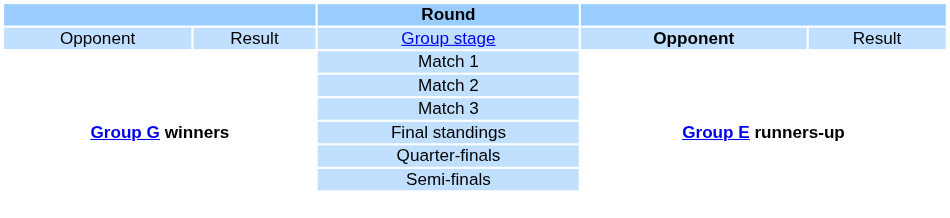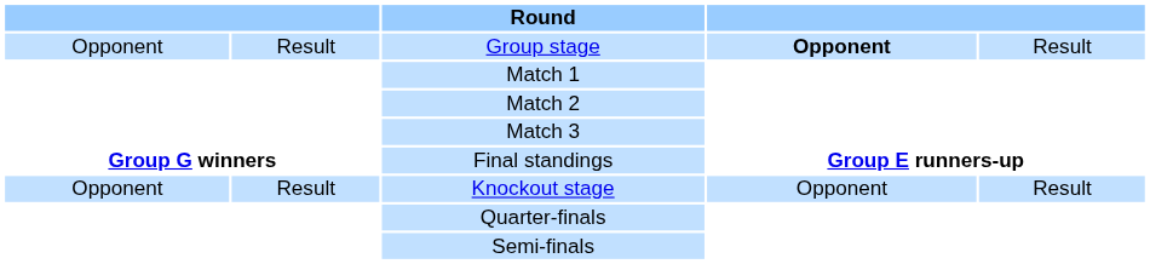 <table style="width:100%; text-align:center;">
 <tr style="vertical-align:top; background:#99CCFF;">
 <th colspan="2"></th>
 <th>Round</th>
 <th colspan="2"></th>
 </tr>
 <tr style="vertical-align:top; background:#C1E0FF;">
 <td>Opponent</td>
 <td>Result</td>
 <td><a href='#'>Group stage</a></td>
 <td><strong>Opponent</strong></td>
 <td>Result</td>
 </tr>
 <tr>
 <td style="text-align:left"></td>
 <td></td>
 <td style="background:#C1E0FF">Match 1</td>
 <td style="text-align:left"></td>
 <td></td>
 </tr>
 <tr>
 <td style="text-align:left"></td>
 <td></td>
 <td style="background:#C1E0FF">Match 2</td>
 <td style="text-align:left"></td>
 <td></td>
 </tr>
 <tr>
 <td style="text-align:left"></td>
 <td></td>
 <td style="background:#C1E0FF">Match 3</td>
 <td style="text-align:left"></td>
 <td></td>
 </tr>
 <tr>
 <td colspan="2" style="text-align:center"><strong><a href='#'>Group G</a> winners</strong><br><div></div></td>
 <td style="background:#C1E0FF">Final standings</td>
 <td colspan="2" style="text-align:center"><strong><a href='#'>Group E</a> runners-up</strong><br><div></div></td>
 </tr>
+<tr style="vertical-align:top; background:#C1E0FF">
+<td>Opponent</td>
+<td>Result</td>
+<td><a href='#'>Knockout stage</a></td>
+<td>Opponent</td>
+<td>Result</td>
+</tr>
 <tr>
 <td style="text-align:left"></td>
 <td></td>
 <td style="background:#C1E0FF">Quarter-finals</td>
 <td style="text-align:left"></td>
 <td>  </td>
 </tr>
 <tr>
 <td style="text-align:left"></td>
 <td></td>
 <td style="background:#C1E0FF">Semi-finals</td>
 <td style="text-align:left"></td>
 <td></td>
 </tr>
 </table>
